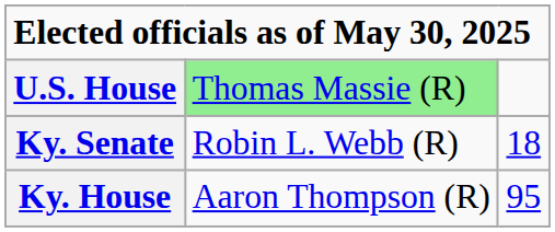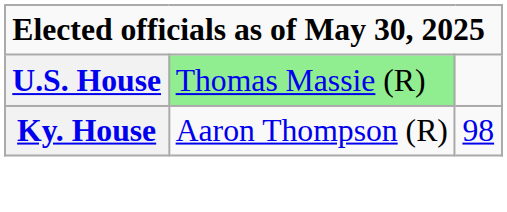 <table class=wikitable>
 <tr>
 <td colspan="3"><strong>Elected officials as of May 30, 2025</strong></td>
 </tr>
 <tr>
 <th scope=row><a href='#'>U.S. House</a></th>
 <td style="background: lightgreen;"><a href='#'>Thomas Massie</a> (R)</td>
 <td></td>
 </tr>
 <tr>
-<th scope=row><a href='#'>Ky. Senate</a></th>
-<td><a href='#'>Robin L. Webb</a> (R)</td>
-<td><a href='#'>18</a></td>
-</tr>
-<tr>
 <th scope=row><a href='#'>Ky. House</a></th>
 <td><a href='#'>Aaron Thompson</a> (R)</td>
-<td><a href='#'>95</a></td>
+<td><a href='#'>98</a></td>
 </tr>
 </table>
